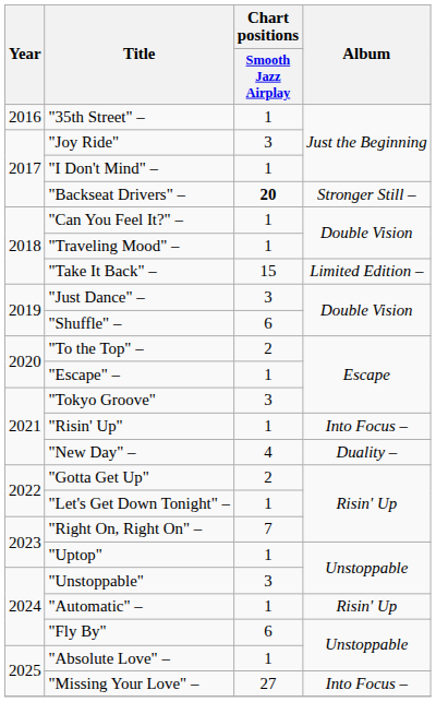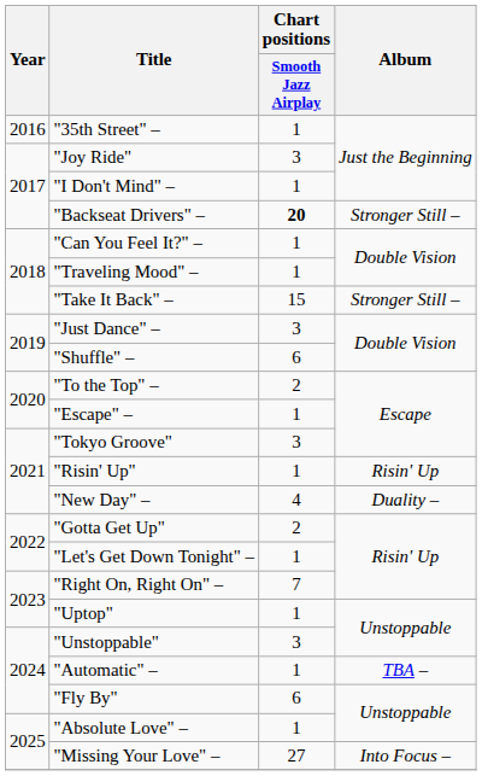 <table class="wikitable" style="text-align:center";>
 <tr>
 <th rowspan="2">Year</th>
 <th rowspan="2">Title</th>
 <th colspan="1">Chart positions</th>
 <th rowspan="2">Album</th>
 </tr>
 <tr style="font-size:smaller;">
 <th style="width:50px;"><a href='#'>Smooth Jazz<br>Airplay</a><br></th>
 </tr>
 <tr>
 <td rowspan="1">2016</td>
 <td style="text-align:left;">"35th Street" – </td>
 <td>1</td>
 <td rowspan="3"><em>Just the Beginning</em></td>
 </tr>
 <tr>
 <td rowspan="3">2017</td>
 <td style="text-align:left;">"Joy Ride"</td>
 <td>3</td>
 </tr>
 <tr>
 <td style="text-align:left;">"I Don't Mind" – </td>
 <td>1</td>
 </tr>
 <tr>
 <td style="text-align:left;">"Backseat Drivers" – </td>
 <td><strong>20</strong></td>
 <td rowspan="1"><em>Stronger Still</em> – </td>
 </tr>
 <tr>
 <td rowspan="3">2018</td>
 <td style="text-align:left;">"Can You Feel It?" – </td>
 <td>1</td>
 <td rowspan="2"><em>Double Vision</em></td>
 </tr>
 <tr>
 <td style="text-align:left;">"Traveling Mood" – </td>
 <td>1</td>
 </tr>
 <tr>
 <td style="text-align:left;">"Take It Back" – </td>
 <td>15</td>
-<td rowspan="1"><em>Limited Edition</em> – </td>
+<td rowspan="1"><em>Stronger Still</em> – </td>
 </tr>
 <tr>
 <td rowspan="2">2019</td>
 <td style="text-align:left;">"Just Dance" – </td>
 <td>3</td>
 <td rowspan="2"><em>Double Vision</em></td>
 </tr>
 <tr>
 <td style="text-align:left;">"Shuffle" – </td>
 <td>6</td>
 </tr>
 <tr>
 <td rowspan="2">2020</td>
 <td style="text-align:left;">"To the Top" – </td>
 <td>2</td>
 <td rowspan="3"><em>Escape</em></td>
 </tr>
 <tr>
 <td style="text-align:left;">"Escape" – </td>
 <td>1</td>
 </tr>
 <tr>
 <td rowspan="3">2021</td>
 <td style="text-align:left;">"Tokyo Groove"</td>
 <td>3</td>
 </tr>
 <tr>
 <td style="text-align:left;">"Risin' Up"</td>
 <td>1</td>
-<td rowspan="1"><em>Into Focus</em> – </td>
+<td rowspan="1"><em>Risin' Up</em></td>
 </tr>
 <tr>
 <td style="text-align:left;">"New Day" – </td>
 <td>4</td>
 <td rowspan="1"><em>Duality</em> – </td>
 </tr>
 <tr>
 <td rowspan="2">2022</td>
 <td style="text-align:left;">"Gotta Get Up"</td>
 <td>2</td>
 <td rowspan="3"><em>Risin' Up</em></td>
 </tr>
 <tr>
 <td style="text-align:left;">"Let's Get Down Tonight" – </td>
 <td>1</td>
 </tr>
 <tr>
 <td rowspan="2">2023</td>
 <td style="text-align:left;">"Right On, Right On" – </td>
 <td>7</td>
 </tr>
 <tr>
 <td style="text-align:left;">"Uptop"</td>
 <td>1</td>
 <td rowspan="2"><em>Unstoppable</em></td>
 </tr>
 <tr>
 <td rowspan="3">2024</td>
 <td style="text-align:left;">"Unstoppable"</td>
 <td>3</td>
 </tr>
 <tr>
 <td style="text-align:left;">"Automatic" – </td>
 <td>1</td>
-<td rowspan="1"><em>Risin' Up</em></td>
+<td rowspan="1"><em><a href='#'>TBA</a></em> – </td>
 </tr>
 <tr>
 <td style="text-align:left;">"Fly By"</td>
 <td>6</td>
 <td rowspan="2"><em>Unstoppable</em></td>
 </tr>
 <tr>
 <td rowspan="2">2025</td>
 <td style="text-align:left;">"Absolute Love" – </td>
 <td>1</td>
 </tr>
 <tr>
 <td style="text-align:left;">"Missing Your Love" – </td>
 <td>27</td>
 <td rowspan="1"><em>Into Focus</em> – </td>
 </tr>
 <tr>
 </tr>
 </table>
